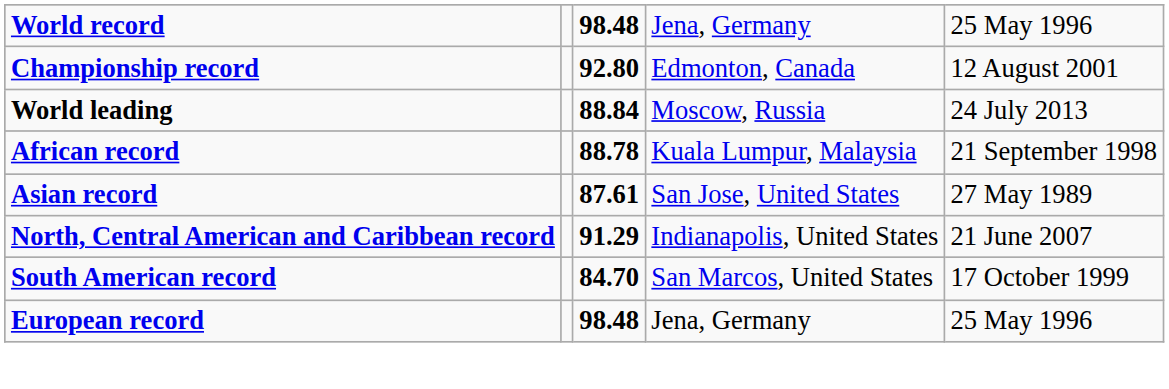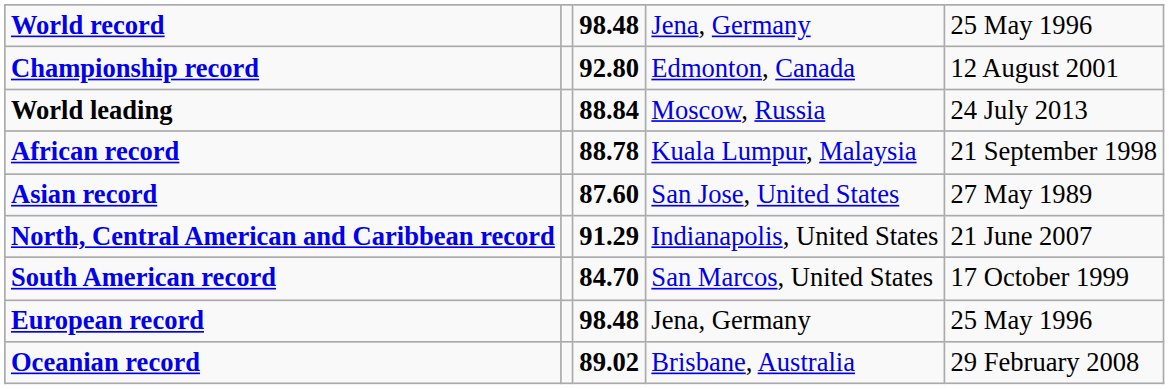 <table class="wikitable">
 <tr>
 <td><strong><a href='#'>World record</a></strong></td>
 <td></td>
 <td><strong>98.48</strong></td>
 <td> <a href='#'>Jena</a>, <a href='#'>Germany</a></td>
 <td>25 May 1996</td>
 </tr>
 <tr>
 <td><strong><a href='#'>Championship record</a></strong></td>
 <td></td>
 <td><strong>92.80</strong></td>
 <td> <a href='#'>Edmonton</a>, <a href='#'>Canada</a></td>
 <td>12 August 2001</td>
 </tr>
 <tr>
 <td><strong>World leading</strong></td>
 <td></td>
 <td><strong>88.84 </strong></td>
 <td> <a href='#'>Moscow</a>, <a href='#'>Russia</a></td>
 <td>24 July 2013</td>
 </tr>
 <tr>
 <td><strong><a href='#'>African record</a></strong></td>
 <td></td>
 <td><strong>88.78</strong></td>
 <td> <a href='#'>Kuala Lumpur</a>, <a href='#'>Malaysia</a></td>
 <td>21 September 1998</td>
 </tr>
 <tr>
 <td><strong><a href='#'>Asian record</a></strong></td>
 <td></td>
-<td><strong>87.61</strong></td>
+<td><strong>87.60</strong></td>
 <td> <a href='#'>San Jose</a>, <a href='#'>United States</a></td>
 <td>27 May 1989</td>
 </tr>
 <tr>
 <td><strong><a href='#'>North, Central American and Caribbean record</a></strong></td>
 <td></td>
 <td><strong>91.29</strong></td>
 <td> <a href='#'>Indianapolis</a>, United States</td>
 <td>21 June 2007</td>
 </tr>
 <tr>
 <td><strong><a href='#'>South American record</a></strong></td>
 <td></td>
 <td><strong>84.70</strong></td>
 <td> <a href='#'>San Marcos</a>, United States</td>
 <td>17 October 1999</td>
 </tr>
 <tr>
 <td><strong><a href='#'>European record</a></strong></td>
 <td></td>
 <td><strong>98.48</strong></td>
 <td> Jena, Germany</td>
 <td>25 May 1996</td>
 </tr>
+<tr>
+<td><strong><a href='#'>Oceanian record</a></strong></td>
+<td></td>
+<td><strong>89.02</strong></td>
+<td> <a href='#'>Brisbane</a>, <a href='#'>Australia</a></td>
+<td>29 February 2008</td>
+</tr>
 </table>
